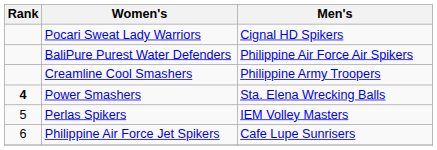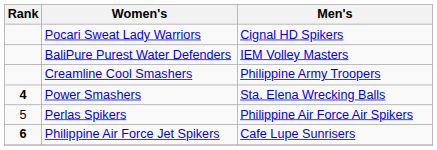 <table class="wikitable" style="text-align: center;">
 <tr>
 <th width=40>Rank</th>
 <th width=240>Women's</th>
 <th width=240>Men's</th>
 </tr>
 <tr>
 <td></td>
 <td align="left"><a href='#'>Pocari Sweat Lady Warriors</a></td>
 <td align="left"><a href='#'>Cignal HD Spikers</a></td>
 </tr>
 <tr>
 <td></td>
 <td align="left"><a href='#'>BaliPure Purest Water Defenders</a></td>
-<td align="left"><a href='#'>Philippine Air Force Air Spikers</a></td>
+<td align="left"><a href='#'>IEM Volley Masters</a></td>
 </tr>
 <tr>
 <td></td>
 <td align="left"><a href='#'>Creamline Cool Smashers</a></td>
 <td align="left"><a href='#'>Philippine Army Troopers</a></td>
 </tr>
 <tr>
 <td><strong>4</strong></td>
 <td align="left"><a href='#'>Power Smashers</a></td>
 <td align="left"><a href='#'>Sta. Elena Wrecking Balls</a></td>
 </tr>
 <tr>
 <td>5</td>
 <td align="left"><a href='#'>Perlas Spikers</a></td>
-<td align="left"><a href='#'>IEM Volley Masters</a></td>
+<td align="left"><a href='#'>Philippine Air Force Air Spikers</a></td>
 </tr>
 <tr>
-<td>6</td>
+<td><strong>6</strong></td>
 <td align="left"><a href='#'>Philippine Air Force Jet Spikers</a></td>
 <td align="left"><a href='#'>Cafe Lupe Sunrisers</a></td>
 </tr>
 <tr>
 </tr>
 </table>
